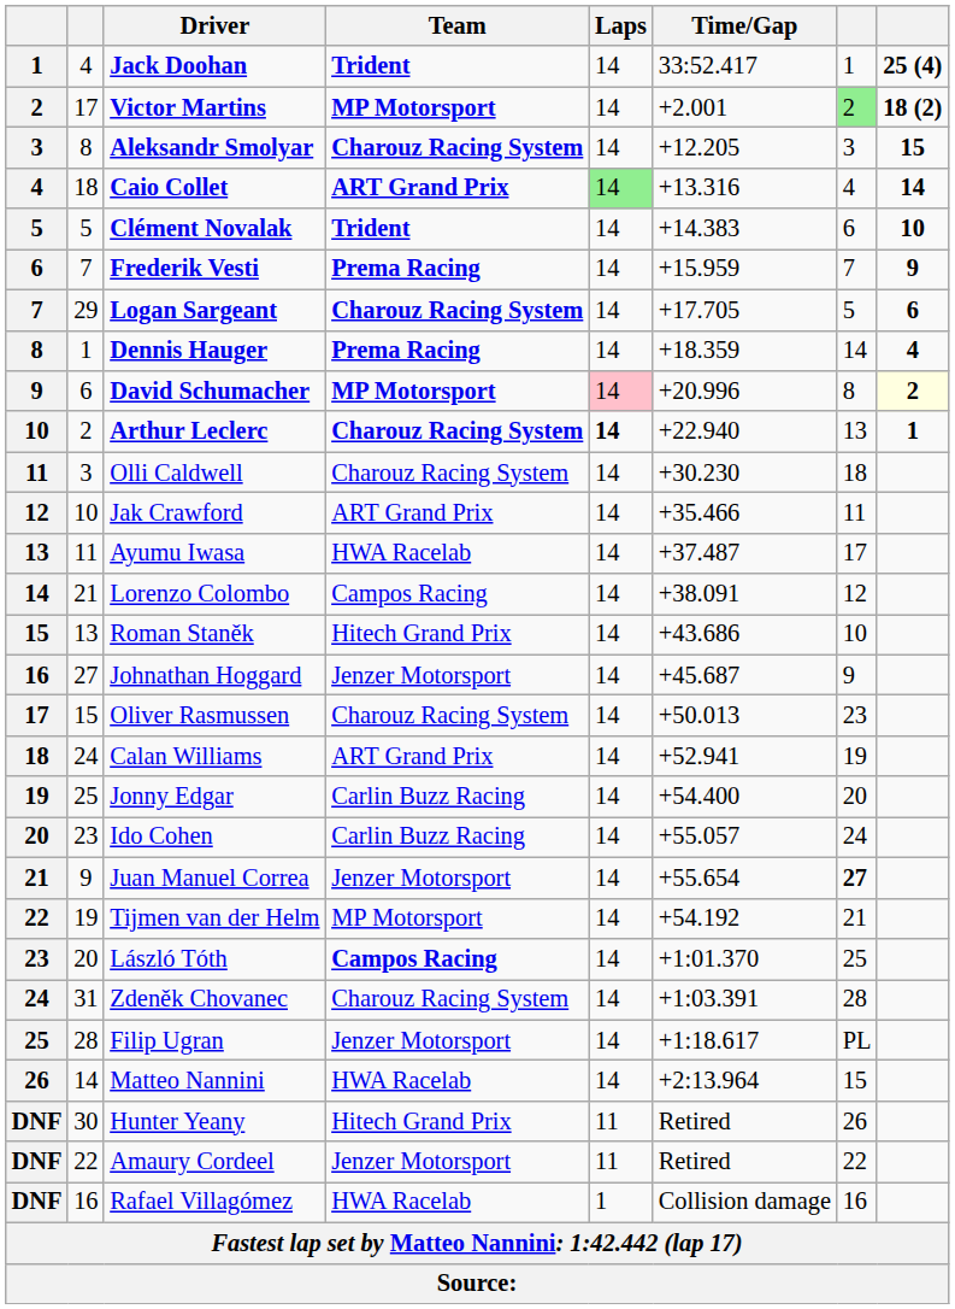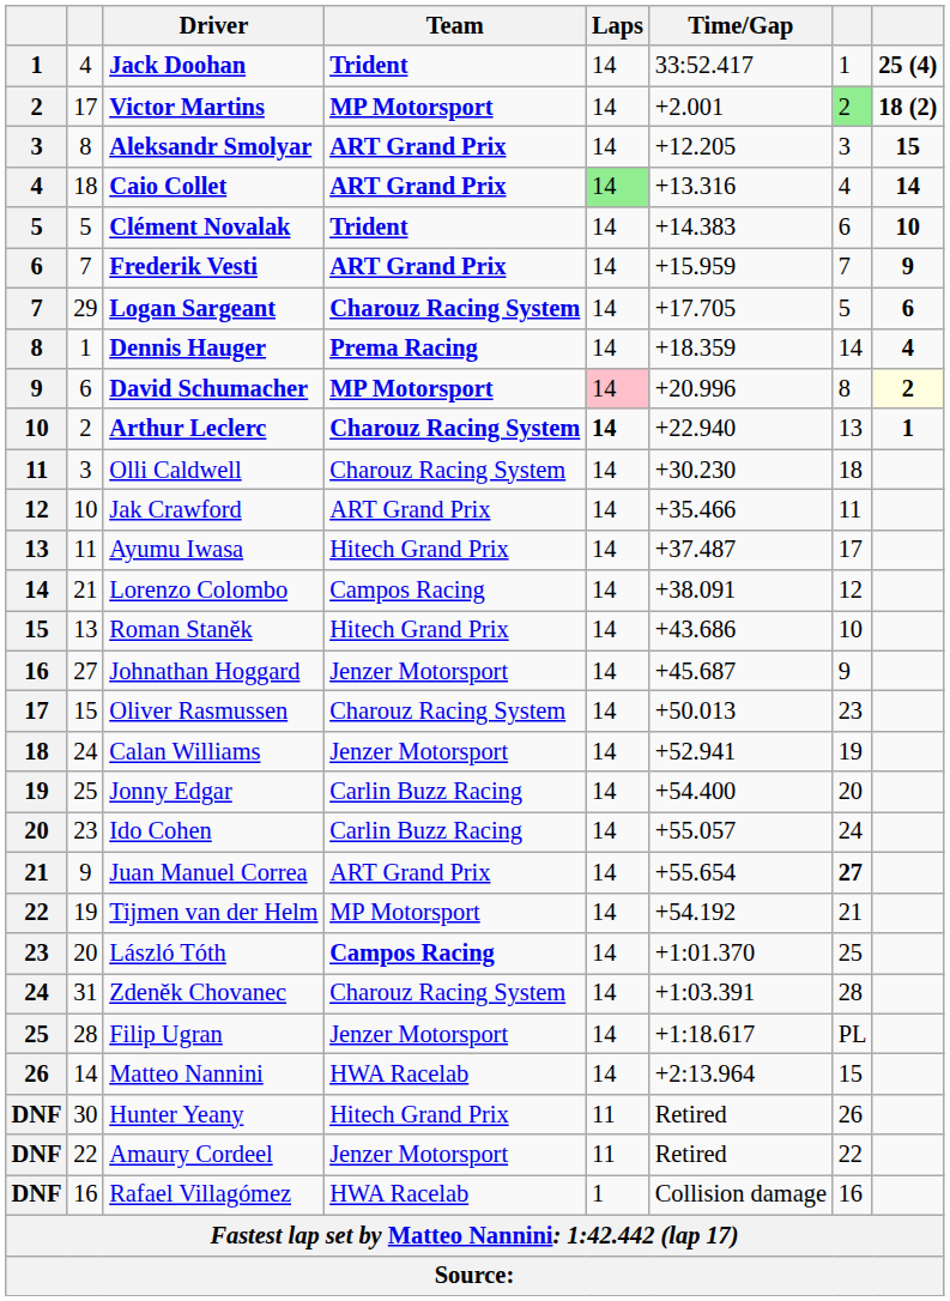 <table class="wikitable" style="font-size:85%">
 <tr>
 <th></th>
 <th></th>
 <th>Driver</th>
 <th>Team</th>
 <th>Laps</th>
 <th>Time/Gap</th>
 <th></th>
 <th></th>
 </tr>
 <tr>
 <th>1</th>
 <td align="center">4</td>
 <td><strong> <a href='#'>Jack Doohan</a></strong></td>
 <td><a href='#'><strong>Trident</strong></a></td>
 <td>14</td>
 <td>33:52.417</td>
 <td>1</td>
 <td align="center"><strong>25 (4)</strong></td>
 </tr>
 <tr>
 <th>2</th>
 <td align="center">17</td>
 <td><strong> <a href='#'>Victor Martins</a></strong></td>
 <td><strong><a href='#'>MP Motorsport</a></strong></td>
 <td>14</td>
 <td>+2.001</td>
 <td style="background: lightgreen;">2</td>
 <td align="center"><strong>18 (2)</strong></td>
 </tr>
 <tr>
 <th>3</th>
 <td align="center">8</td>
 <td><strong> <a href='#'>Aleksandr Smolyar</a></strong></td>
-<td><strong><a href='#'>Charouz Racing System</a></strong></td>
+<td><strong><a href='#'>ART Grand Prix</a></strong></td>
 <td>14</td>
 <td>+12.205</td>
 <td>3</td>
 <td align="center"><strong>15</strong></td>
 </tr>
 <tr>
 <th>4</th>
 <td align="center">18</td>
 <td><strong> <a href='#'>Caio Collet</a></strong></td>
 <td><strong><a href='#'>ART Grand Prix</a></strong></td>
 <td style="background: lightgreen;">14</td>
 <td>+13.316</td>
 <td>4</td>
 <td align="center"><strong>14</strong></td>
 </tr>
 <tr>
 <th>5</th>
 <td align="center">5</td>
 <td><strong> <a href='#'>Clément Novalak</a></strong></td>
 <td><a href='#'><strong>Trident</strong></a></td>
 <td>14</td>
 <td>+14.383</td>
 <td>6</td>
 <td align="center"><strong>10</strong></td>
 </tr>
 <tr>
 <th>6</th>
 <td align="center">7</td>
 <td><strong> <a href='#'>Frederik Vesti</a></strong></td>
-<td><a href='#'><strong>Prema Racing</strong></a></td>
+<td><strong><a href='#'>ART Grand Prix</a></strong></td>
 <td>14</td>
 <td>+15.959</td>
 <td>7</td>
 <td align="center"><strong>9</strong></td>
 </tr>
 <tr>
 <th>7</th>
 <td align="center">29</td>
 <td><strong> <a href='#'>Logan Sargeant</a></strong></td>
 <td><strong><a href='#'>Charouz Racing System</a></strong></td>
 <td>14</td>
 <td>+17.705</td>
 <td>5</td>
 <td align="center"><strong>6</strong></td>
 </tr>
 <tr>
 <th>8</th>
 <td align="center">1</td>
 <td><strong> <a href='#'>Dennis Hauger</a></strong></td>
 <td><a href='#'><strong>Prema Racing</strong></a></td>
 <td>14</td>
 <td>+18.359</td>
 <td>14</td>
 <td align="center"><strong>4</strong></td>
 </tr>
 <tr>
 <th>9</th>
 <td align="center">6</td>
 <td><strong> <a href='#'>David Schumacher</a></strong></td>
 <td><strong><a href='#'>MP Motorsport</a></strong></td>
 <td style="background: pink;">14</td>
 <td>+20.996</td>
 <td>8</td>
 <td align="center" style="background: lightyellow;"><strong>2</strong></td>
 </tr>
 <tr>
 <th>10</th>
 <td align="center">2</td>
 <td><strong> <a href='#'>Arthur Leclerc</a></strong></td>
 <td><strong><a href='#'>Charouz Racing System</a></strong></td>
 <td><strong>14</strong></td>
 <td>+22.940</td>
 <td>13</td>
 <td align="center"><strong>1</strong></td>
 </tr>
 <tr>
 <th>11</th>
 <td align="center">3</td>
 <td> <a href='#'>Olli Caldwell</a></td>
 <td><a href='#'>Charouz Racing System</a></td>
 <td>14</td>
 <td>+30.230</td>
 <td>18</td>
 <td align="center"></td>
 </tr>
 <tr>
 <th>12</th>
 <td align="center">10</td>
 <td> <a href='#'>Jak Crawford</a></td>
 <td><a href='#'>ART Grand Prix</a></td>
 <td>14</td>
 <td>+35.466</td>
 <td>11</td>
 <td align="center"></td>
 </tr>
 <tr>
 <th>13</th>
 <td align="center">11</td>
 <td> <a href='#'>Ayumu Iwasa</a></td>
-<td><a href='#'>HWA Racelab</a></td>
+<td><a href='#'>Hitech Grand Prix</a></td>
 <td>14</td>
 <td>+37.487</td>
 <td>17</td>
 <td align="center"></td>
 </tr>
 <tr>
 <th>14</th>
 <td align="center">21</td>
 <td> <a href='#'>Lorenzo Colombo</a></td>
 <td><a href='#'>Campos Racing</a></td>
 <td>14</td>
 <td>+38.091</td>
 <td>12</td>
 <td align="center"></td>
 </tr>
 <tr>
 <th>15</th>
 <td align="center">13</td>
 <td> <a href='#'>Roman Staněk</a></td>
 <td><a href='#'>Hitech Grand Prix</a></td>
 <td>14</td>
 <td>+43.686</td>
 <td>10</td>
 <td align="center"></td>
 </tr>
 <tr>
 <th>16</th>
 <td align="center">27</td>
 <td> <a href='#'>Johnathan Hoggard</a></td>
 <td><a href='#'>Jenzer Motorsport</a></td>
 <td>14</td>
 <td>+45.687</td>
 <td>9</td>
 <td align="center"></td>
 </tr>
 <tr>
 <th>17</th>
 <td align="center">15</td>
 <td> <a href='#'>Oliver Rasmussen</a></td>
 <td><a href='#'>Charouz Racing System</a></td>
 <td>14</td>
 <td>+50.013</td>
 <td>23</td>
 <td align="center"></td>
 </tr>
 <tr>
 <th>18</th>
 <td align="center">24</td>
 <td> <a href='#'>Calan Williams</a></td>
-<td><a href='#'>ART Grand Prix</a></td>
+<td><a href='#'>Jenzer Motorsport</a></td>
 <td>14</td>
 <td>+52.941</td>
 <td>19</td>
 <td align="center"></td>
 </tr>
 <tr>
 <th>19</th>
 <td align="center">25</td>
 <td> <a href='#'>Jonny Edgar</a></td>
 <td><a href='#'>Carlin Buzz Racing</a></td>
 <td>14</td>
 <td>+54.400</td>
 <td>20</td>
 <td align="center"></td>
 </tr>
 <tr>
 <th>20</th>
 <td align="center">23</td>
 <td> <a href='#'>Ido Cohen</a></td>
 <td><a href='#'>Carlin Buzz Racing</a></td>
 <td>14</td>
 <td>+55.057</td>
 <td>24</td>
 <td align="center"></td>
 </tr>
 <tr>
 <th>21</th>
 <td align="center">9</td>
 <td> <a href='#'>Juan Manuel Correa</a></td>
-<td><a href='#'>Jenzer Motorsport</a></td>
+<td><a href='#'>ART Grand Prix</a></td>
 <td>14</td>
 <td>+55.654</td>
 <td><strong>27</strong></td>
 <td align="center"></td>
 </tr>
 <tr>
 <th>22</th>
 <td align="center">19</td>
 <td> <a href='#'>Tijmen van der Helm</a></td>
 <td><a href='#'>MP Motorsport</a></td>
 <td>14</td>
 <td>+54.192</td>
 <td>21</td>
 <td align="center"></td>
 </tr>
 <tr>
 <th>23</th>
 <td align="center">20</td>
 <td> <a href='#'>László Tóth</a></td>
 <td><strong><a href='#'>Campos Racing</a></strong></td>
 <td>14</td>
 <td>+1:01.370</td>
 <td>25</td>
 <td align="center"></td>
 </tr>
 <tr>
 <th>24</th>
 <td align="center">31</td>
 <td> <a href='#'>Zdeněk Chovanec</a></td>
 <td><a href='#'>Charouz Racing System</a></td>
 <td>14</td>
 <td>+1:03.391</td>
 <td>28</td>
 <td align="center"></td>
 </tr>
 <tr>
 <th>25</th>
 <td align="center">28</td>
 <td> <a href='#'>Filip Ugran</a></td>
 <td><a href='#'>Jenzer Motorsport</a></td>
 <td>14</td>
 <td>+1:18.617</td>
 <td>PL</td>
 <td align="center"></td>
 </tr>
 <tr>
 <th>26</th>
 <td align="center">14</td>
 <td> <a href='#'>Matteo Nannini</a></td>
 <td><a href='#'>HWA Racelab</a></td>
 <td>14</td>
 <td>+2:13.964</td>
 <td>15</td>
 <td align="center"></td>
 </tr>
 <tr>
 <th>DNF</th>
 <td align="center">30</td>
 <td> <a href='#'>Hunter Yeany</a></td>
 <td><a href='#'>Hitech Grand Prix</a></td>
 <td>11</td>
 <td>Retired</td>
 <td>26</td>
 <td align="center"></td>
 </tr>
 <tr>
 <th>DNF</th>
 <td align="center">22</td>
 <td> <a href='#'>Amaury Cordeel</a></td>
 <td><a href='#'>Jenzer Motorsport</a></td>
 <td>11</td>
 <td>Retired</td>
 <td>22</td>
 <td align="center"></td>
 </tr>
 <tr>
 <th>DNF</th>
 <td align="center">16</td>
 <td> <a href='#'>Rafael Villagómez</a></td>
 <td><a href='#'>HWA Racelab</a></td>
 <td>1</td>
 <td>Collision damage</td>
 <td>16</td>
 <td align="center"></td>
 </tr>
 <tr>
 <th colspan="8"><em>Fastest lap set by</em>  <a href='#'>Matteo Nannini</a><em>: 1:42.442 (lap 17)</em></th>
 </tr>
 <tr>
 <th colspan="8">Source:</th>
 </tr>
 </table>
